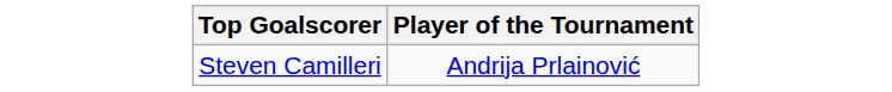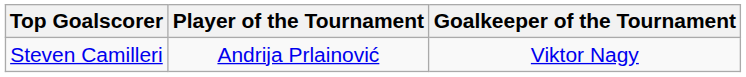 <table class=wikitable style="text-align:center; margin:auto">
 <tr>
 <th>Top Goalscorer</th>
 <th>Player of the Tournament</th>
+<th>Goalkeeper of the Tournament</th>
 </tr>
 <tr>
 <td> <a href='#'>Steven Camilleri</a></td>
 <td> <a href='#'>Andrija Prlainović</a></td>
+<td> <a href='#'>Viktor Nagy</a></td>
 </tr>
 </table>
